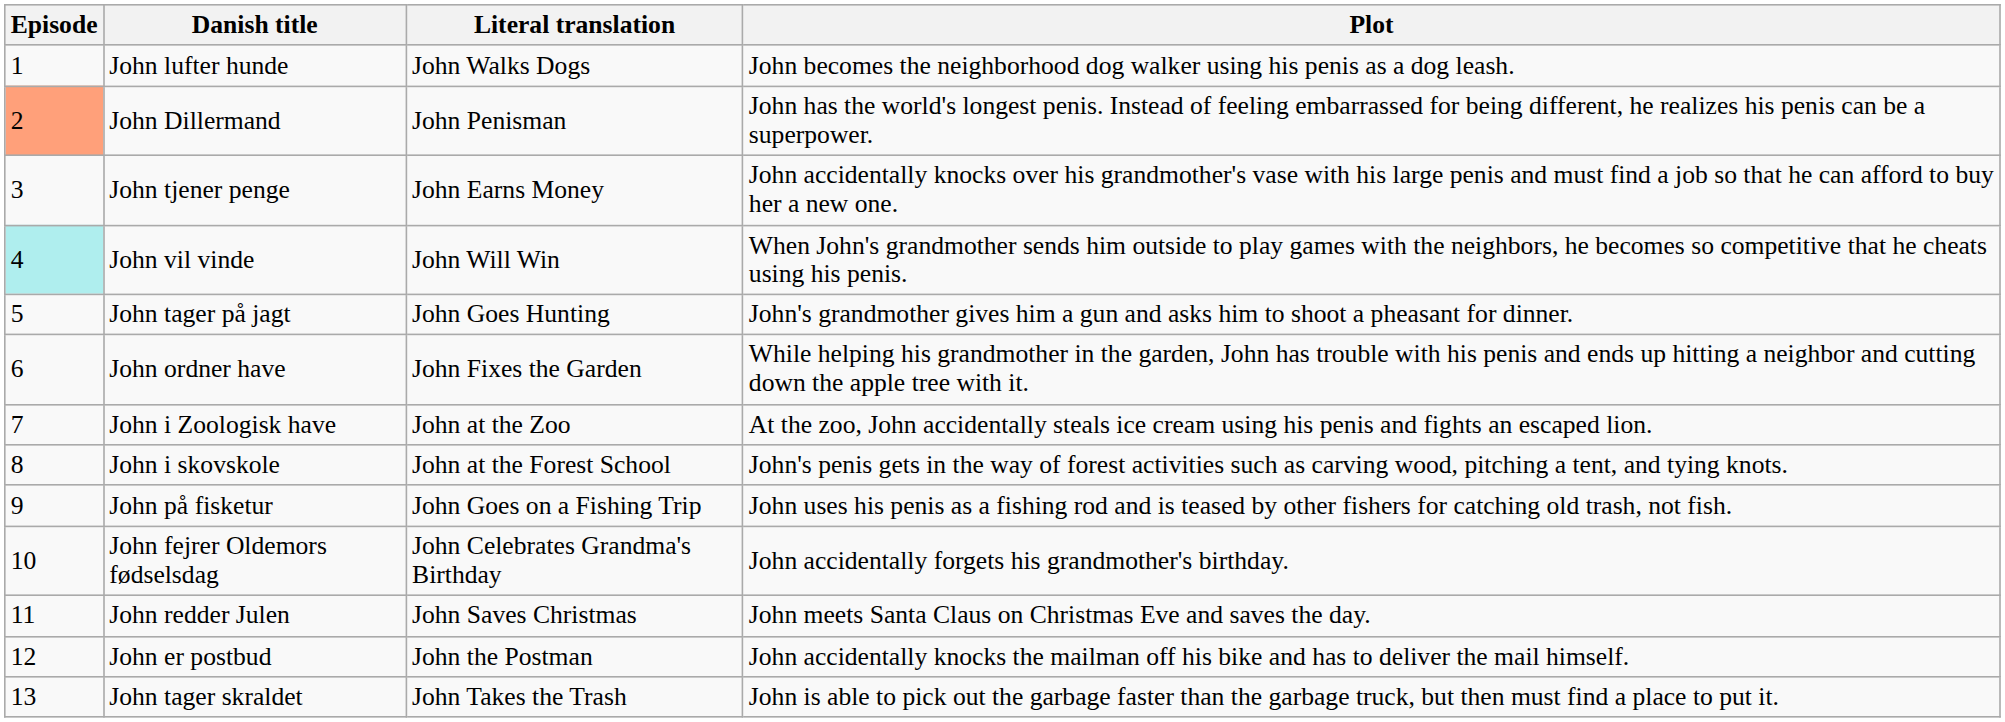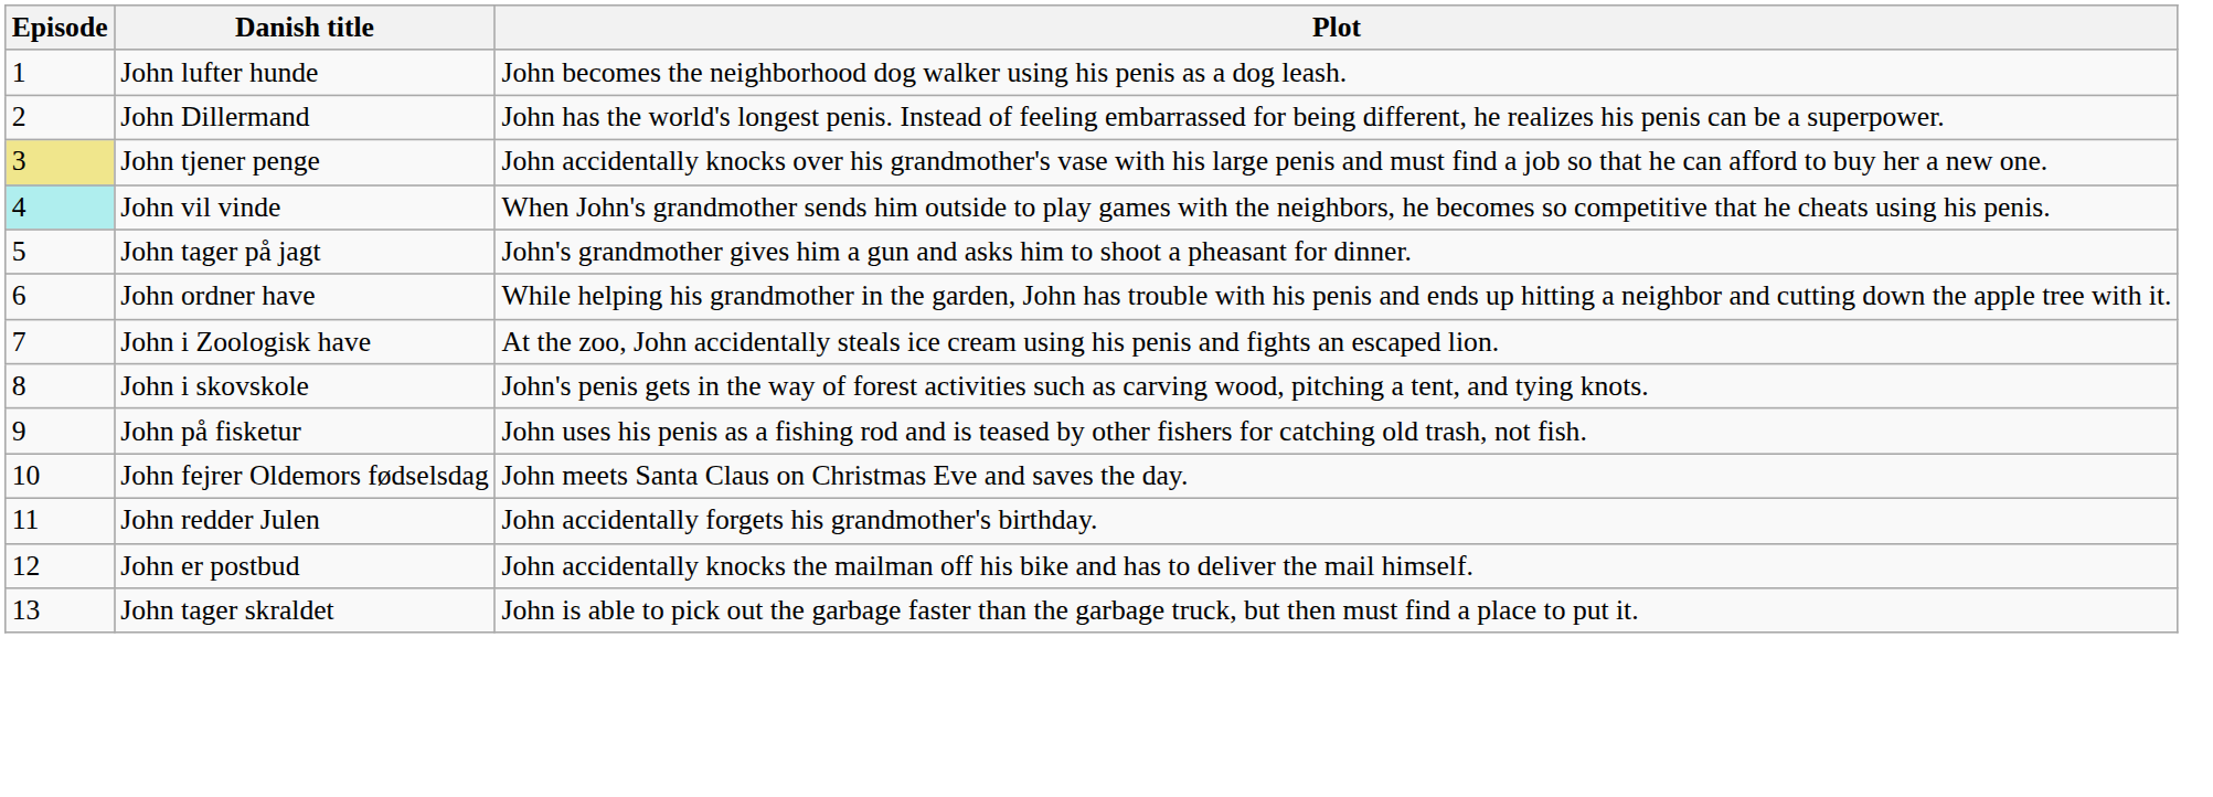 <table class="wikitable">
 <tr>
 <th>Episode</th>
 <th>Danish title</th>
-<th>Literal translation</th>
 <th>Plot</th>
 </tr>
 <tr>
 <td>1</td>
 <td>John lufter hunde</td>
-<td>John Walks Dogs</td>
 <td>John becomes the neighborhood dog walker using his penis as a dog leash.</td>
 </tr>
 <tr>
-<td style="background: lightsalmon;">2</td>
+<td>2</td>
 <td>John Dillermand</td>
-<td>John Penisman</td>
 <td>John has the world's longest penis. Instead of feeling embarrassed for being different, he realizes his penis can be a superpower.</td>
 </tr>
 <tr>
-<td>3</td>
+<td style="background: khaki;">3</td>
 <td>John tjener penge</td>
-<td>John Earns Money</td>
 <td>John accidentally knocks over his grandmother's vase with his large penis and must find a job so that he can afford to buy her a new one.</td>
 </tr>
 <tr>
 <td style="background: paleturquoise;">4</td>
 <td>John vil vinde</td>
-<td>John Will Win</td>
 <td>When John's grandmother sends him outside to play games with the neighbors, he becomes so competitive that he cheats using his penis.</td>
 </tr>
 <tr>
 <td>5</td>
 <td>John tager på jagt</td>
-<td>John Goes Hunting</td>
 <td>John's grandmother gives him a gun and asks him to shoot a pheasant for dinner.</td>
 </tr>
 <tr>
 <td>6</td>
 <td>John ordner have</td>
-<td>John Fixes the Garden</td>
 <td>While helping his grandmother in the garden, John has trouble with his penis and ends up hitting a neighbor and cutting down the apple tree with it.</td>
 </tr>
 <tr>
 <td>7</td>
 <td>John i Zoologisk have</td>
-<td>John at the Zoo</td>
 <td>At the zoo, John accidentally steals ice cream using his penis and fights an escaped lion.</td>
 </tr>
 <tr>
 <td>8</td>
 <td>John i skovskole</td>
-<td>John at the Forest School</td>
 <td>John's penis gets in the way of forest activities such as carving wood, pitching a tent, and tying knots.</td>
 </tr>
 <tr>
 <td>9</td>
 <td>John på fisketur</td>
-<td>John Goes on a Fishing Trip</td>
 <td>John uses his penis as a fishing rod and is teased by other fishers for catching old trash, not fish.</td>
 </tr>
 <tr>
 <td>10</td>
 <td>John fejrer Oldemors fødselsdag</td>
-<td>John Celebrates Grandma's Birthday</td>
-<td>John accidentally forgets his grandmother's birthday.</td>
+<td>John meets Santa Claus on Christmas Eve and saves the day.</td>
 </tr>
 <tr>
 <td>11</td>
 <td>John redder Julen</td>
-<td>John Saves Christmas</td>
-<td>John meets Santa Claus on Christmas Eve and saves the day.</td>
+<td>John accidentally forgets his grandmother's birthday.</td>
 </tr>
 <tr>
 <td>12</td>
 <td>John er postbud</td>
-<td>John the Postman</td>
 <td>John accidentally knocks the mailman off his bike and has to deliver the mail himself.</td>
 </tr>
 <tr>
 <td>13</td>
 <td>John tager skraldet</td>
-<td>John Takes the Trash</td>
 <td>John is able to pick out the garbage faster than the garbage truck, but then must find a place to put it.</td>
 </tr>
 </table>
